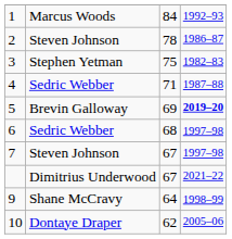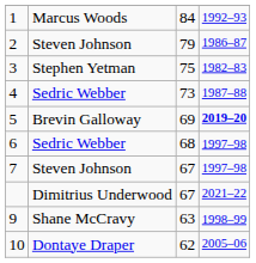 <table class="wikitable">
 <tr>
 </tr>
 <tr>
 <td>1</td>
 <td>Marcus Woods</td>
 <td>84</td>
 <td style="font-size:80%;"><a href='#'>1992–93</a></td>
 </tr>
 <tr>
 <td>2</td>
 <td>Steven Johnson</td>
-<td>78</td>
+<td>79</td>
 <td style="font-size:80%;"><a href='#'>1986–87</a></td>
 </tr>
 <tr>
 <td>3</td>
 <td>Stephen Yetman</td>
 <td>75</td>
 <td style="font-size:80%;"><a href='#'>1982–83</a></td>
 </tr>
 <tr>
 <td>4</td>
 <td><a href='#'>Sedric Webber</a></td>
-<td>71</td>
+<td>73</td>
 <td style="font-size:80%;"><a href='#'>1987–88</a></td>
 </tr>
 <tr>
 <td>5</td>
 <td>Brevin Galloway</td>
 <td>69</td>
 <td style="font-size:80%;"><strong><a href='#'>2019–20</a></strong></td>
 </tr>
 <tr>
 <td>6</td>
 <td><a href='#'>Sedric Webber</a></td>
 <td>68</td>
 <td style="font-size:80%;"><a href='#'>1997–98</a></td>
 </tr>
 <tr>
 <td>7</td>
 <td>Steven Johnson</td>
 <td>67</td>
 <td style="font-size:80%;"><a href='#'>1997–98</a></td>
 </tr>
 <tr>
 <td></td>
 <td>Dimitrius Underwood</td>
 <td>67</td>
 <td style="font-size:80%;"><a href='#'>2021–22</a></td>
 </tr>
 <tr>
 <td>9</td>
 <td>Shane McCravy</td>
-<td>64</td>
+<td>63</td>
 <td style="font-size:80%;"><a href='#'>1998–99</a></td>
 </tr>
 <tr>
 <td>10</td>
 <td><a href='#'>Dontaye Draper</a></td>
 <td>62</td>
 <td style="font-size:80%;"><a href='#'>2005–06</a></td>
 </tr>
 </table>
